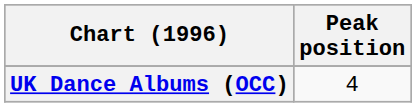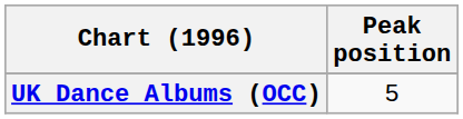 <table class="wikitable sortable plainrowheaders" style="text-align:center;" border="1">
 <tr>
 <th scope="col">Chart (1996)</th>
 <th scope="col">Peak<br>position</th>
 </tr>
 <tr>
 </tr>
 <tr>
 <th scope="row"><a href='#'>UK Dance Albums</a> (<a href='#'>OCC</a>)</th>
-<td>4</td>
+<td>5</td>
 </tr>
 </table>
